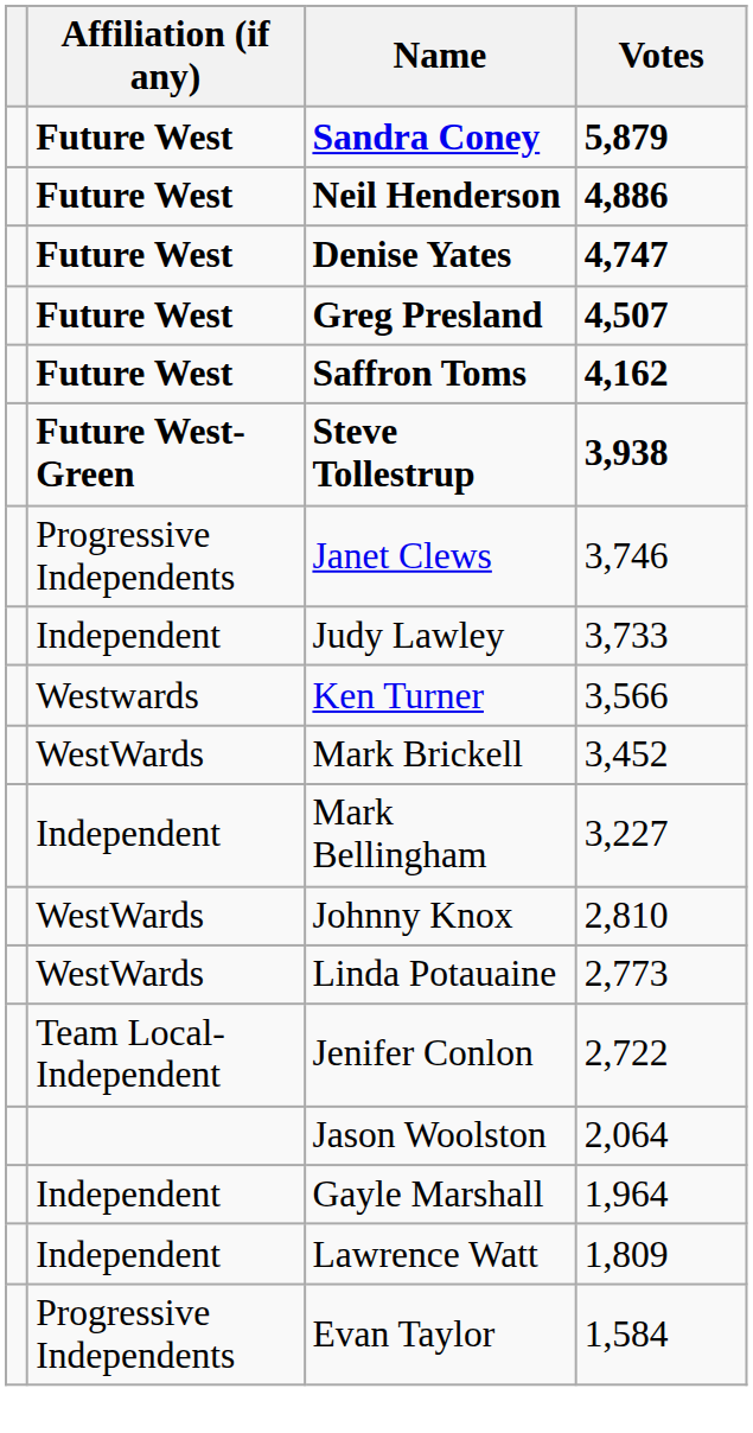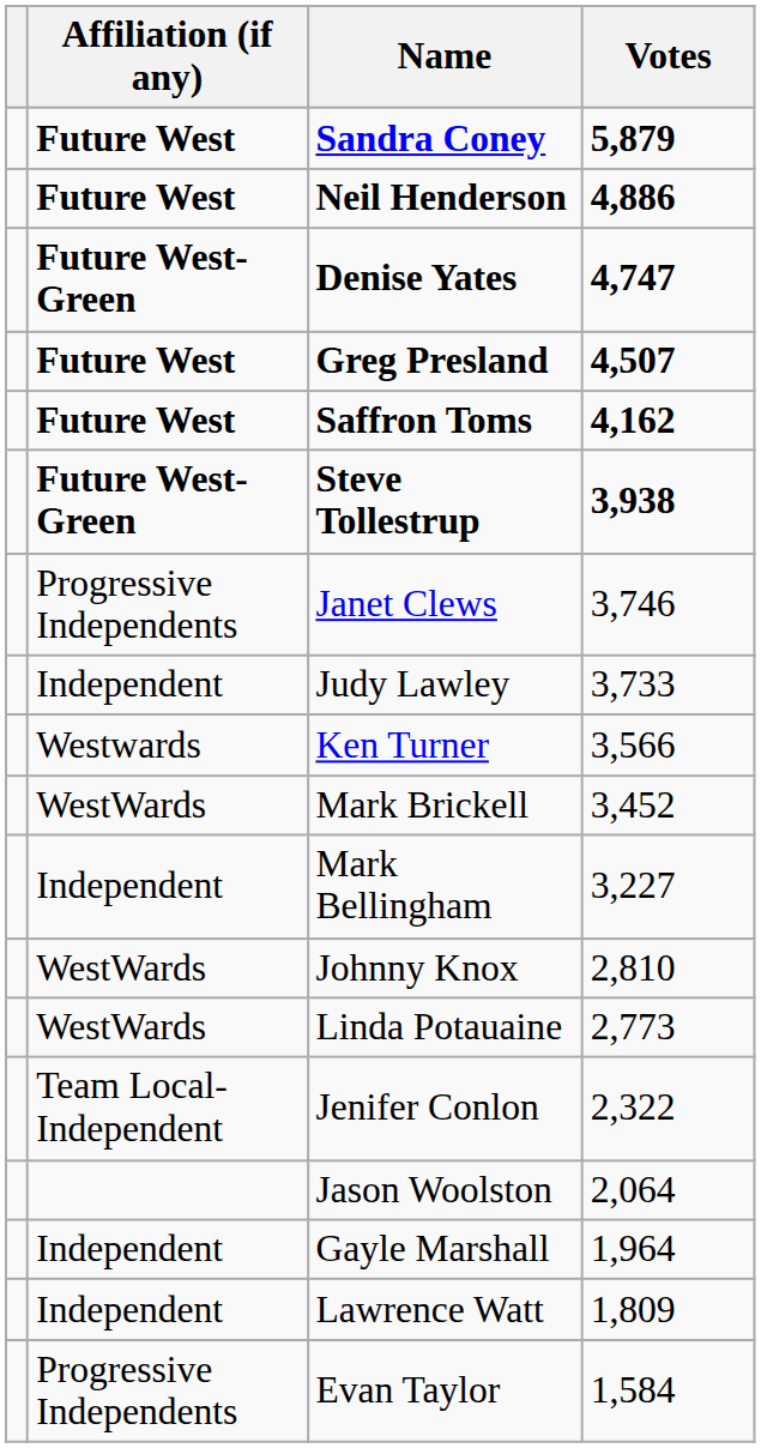 <table class="wikitable" style="width:51%;">
 <tr>
 <th style="width:1%;"></th>
 <th style="width:15%;">Affiliation (if any)</th>
 <th style="width:20%;">Name</th>
 <th style="width:15%;">Votes</th>
 </tr>
 <tr>
 <td bgcolor=></td>
 <td><strong>Future West</strong></td>
 <td><strong><a href='#'>Sandra Coney</a></strong></td>
 <td><strong>5,879</strong></td>
 </tr>
 <tr>
 <td bgcolor=></td>
 <td><strong>Future West</strong></td>
 <td><strong>Neil Henderson</strong></td>
 <td><strong>4,886</strong></td>
 </tr>
 <tr>
 <td bgcolor=></td>
-<td><strong>Future West</strong></td>
+<td><strong>Future West-Green</strong></td>
 <td><strong>Denise Yates</strong></td>
 <td><strong>4,747</strong></td>
 </tr>
 <tr>
 <td bgcolor=></td>
 <td><strong>Future West</strong></td>
 <td><strong>Greg Presland</strong></td>
 <td><strong>4,507</strong></td>
 </tr>
 <tr>
 <td bgcolor=></td>
 <td><strong>Future West</strong></td>
 <td><strong>Saffron Toms</strong></td>
 <td><strong>4,162</strong></td>
 </tr>
 <tr>
 <td bgcolor=></td>
 <td><strong>Future West-Green</strong></td>
 <td><strong>Steve Tollestrup</strong></td>
 <td><strong>3,938</strong></td>
 </tr>
 <tr>
 <td bgcolor=></td>
 <td>Progressive Independents</td>
 <td><a href='#'>Janet Clews</a></td>
 <td>3,746</td>
 </tr>
 <tr>
 <td bgcolor=></td>
 <td>Independent</td>
 <td>Judy Lawley</td>
 <td>3,733</td>
 </tr>
 <tr>
 <td bgcolor=></td>
 <td>Westwards</td>
 <td><a href='#'>Ken Turner</a></td>
 <td>3,566</td>
 </tr>
 <tr>
 <td bgcolor=></td>
 <td>WestWards</td>
 <td>Mark Brickell</td>
 <td>3,452</td>
 </tr>
 <tr>
 <td bgcolor=></td>
 <td>Independent</td>
 <td>Mark Bellingham</td>
 <td>3,227</td>
 </tr>
 <tr>
 <td bgcolor=></td>
 <td>WestWards</td>
 <td>Johnny Knox</td>
 <td>2,810</td>
 </tr>
 <tr>
 <td bgcolor=></td>
 <td>WestWards</td>
 <td>Linda Potauaine</td>
 <td>2,773</td>
 </tr>
 <tr>
 <td bgcolor=></td>
 <td>Team Local-Independent</td>
 <td>Jenifer Conlon</td>
-<td>2,722</td>
+<td>2,322</td>
 </tr>
 <tr>
 <td bgcolor=></td>
 <td></td>
 <td>Jason Woolston</td>
 <td>2,064</td>
 </tr>
 <tr>
 <td bgcolor=></td>
 <td>Independent</td>
 <td>Gayle Marshall</td>
 <td>1,964</td>
 </tr>
 <tr>
 <td bgcolor=></td>
 <td>Independent</td>
 <td>Lawrence Watt</td>
 <td>1,809</td>
 </tr>
 <tr>
 <td bgcolor=></td>
 <td>Progressive Independents</td>
 <td>Evan Taylor</td>
 <td>1,584</td>
 </tr>
 </table>
